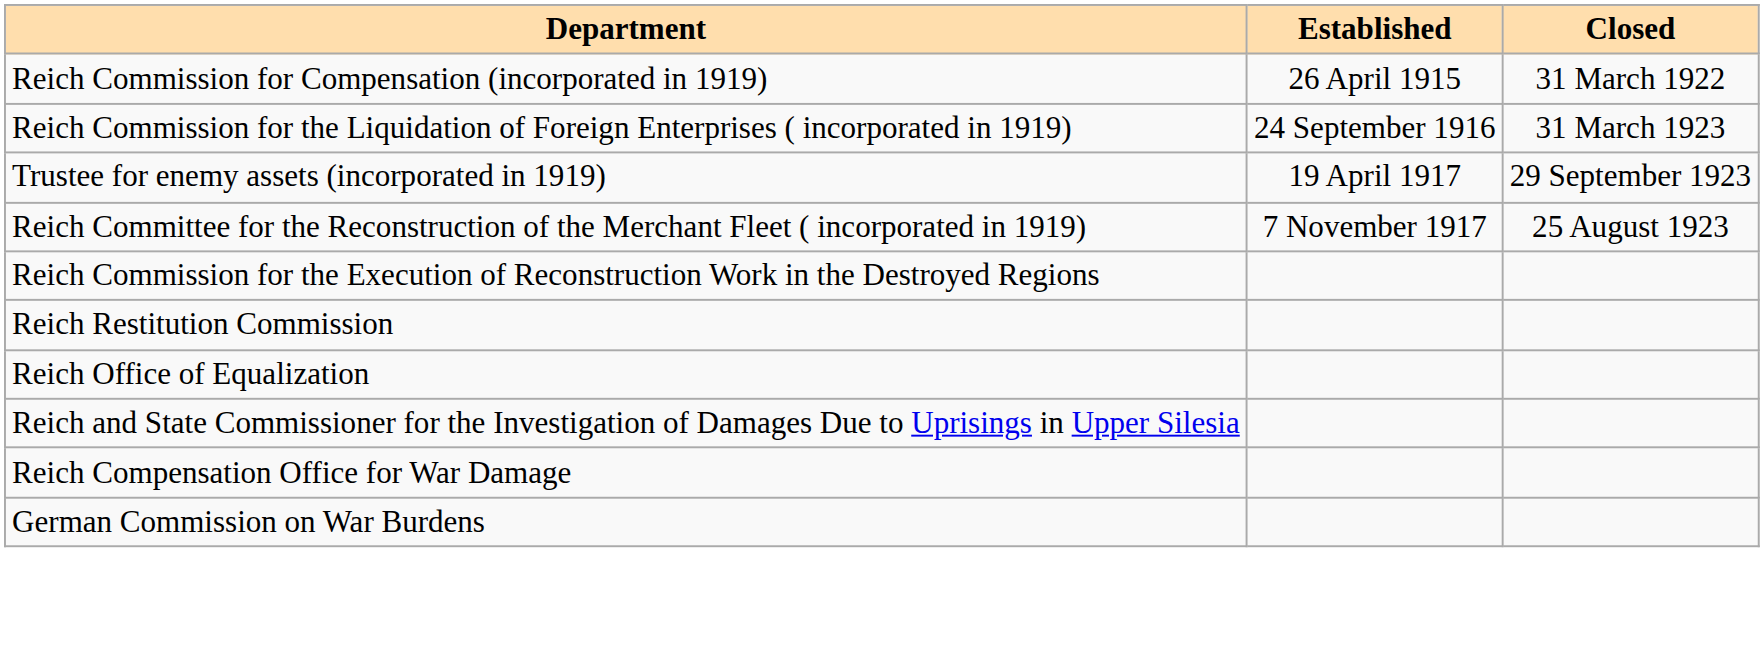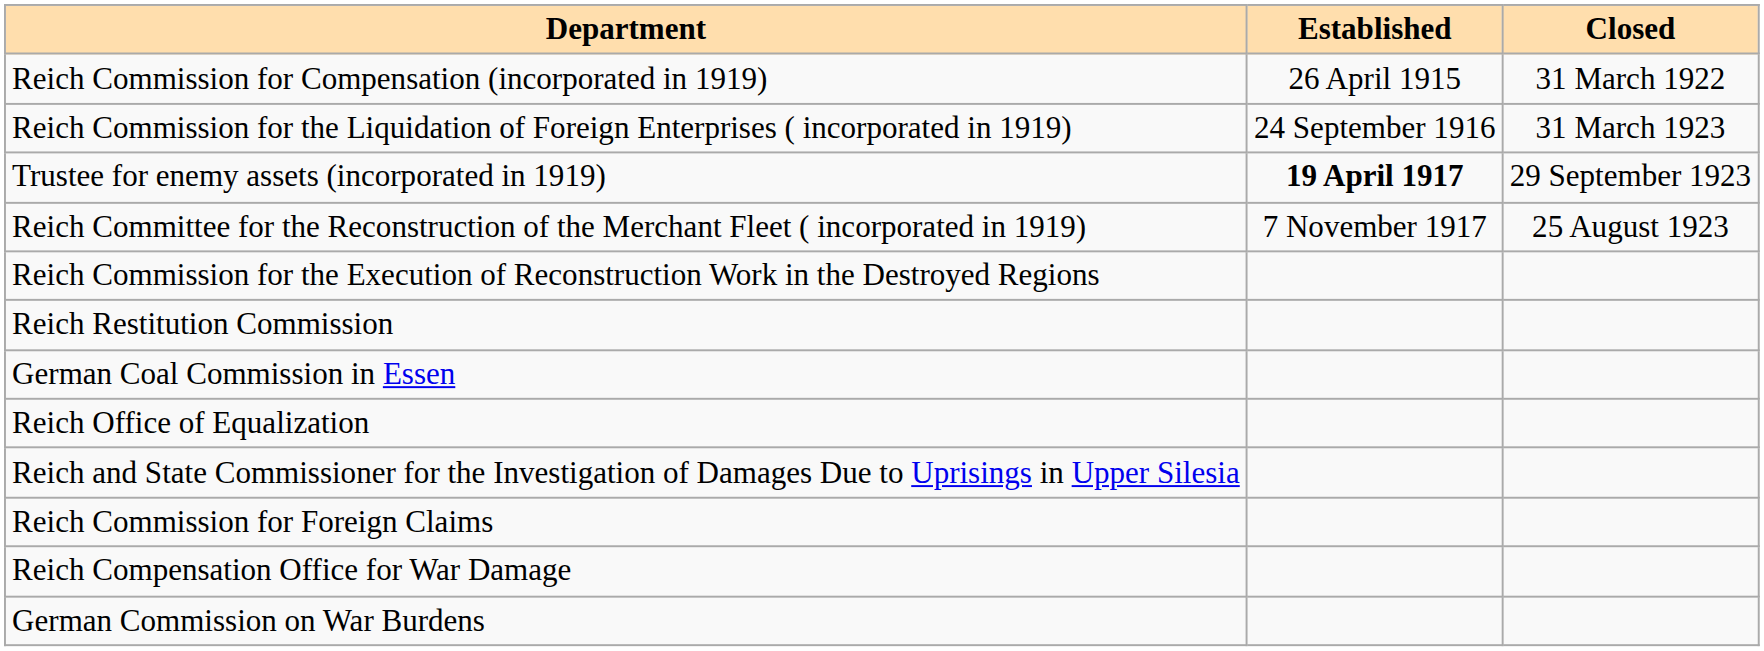 <table class="wikitable" style="text-align:center;">
 <tr>
 <th style="background:#FFDEAD">Department</th>
 <th style="background:#FFDEAD">Established</th>
 <th style="background:#FFDEAD">Closed</th>
 </tr>
 <tr>
 <td style="text-align:left;">Reich Commission for Compensation (incorporated in 1919)</td>
 <td>26 April 1915</td>
 <td>31 March 1922</td>
 </tr>
 <tr>
 <td style="text-align:left;">Reich Commission for the Liquidation of Foreign Enterprises ( incorporated in 1919)</td>
 <td>24 September 1916</td>
 <td>31 March 1923</td>
 </tr>
 <tr>
 <td style="text-align:left;">Trustee for enemy assets (incorporated in 1919)</td>
-<td>19 April 1917</td>
+<td><strong>19 April 1917</strong></td>
 <td>29 September 1923</td>
 </tr>
 <tr>
 <td style="text-align:left;">Reich Committee for the Reconstruction of the Merchant Fleet ( incorporated in 1919)</td>
 <td>7 November 1917</td>
 <td>25 August 1923</td>
 </tr>
 <tr>
 <td style="text-align:left;">Reich Commission for the Execution of Reconstruction Work in the Destroyed Regions</td>
 <td></td>
 <td></td>
 </tr>
 <tr>
 <td style="text-align:left;">Reich Restitution Commission</td>
 <td></td>
 <td></td>
 </tr>
 <tr>
+<td style="text-align:left;">German Coal Commission in <a href='#'>Essen</a></td>
+<td></td>
+<td></td>
+</tr>
+<tr>
 <td style="text-align:left;">Reich Office of Equalization</td>
 <td></td>
 <td></td>
 </tr>
 <tr>
 <td style="text-align:left;">Reich and State Commissioner for the Investigation of Damages Due to <a href='#'>Uprisings</a> in <a href='#'>Upper Silesia</a></td>
+<td></td>
+<td></td>
+</tr>
+<tr>
+<td style="text-align:left;">Reich Commission for Foreign Claims</td>
 <td></td>
 <td></td>
 </tr>
 <tr>
 <td style="text-align:left;">Reich Compensation Office for War Damage</td>
 <td></td>
 <td></td>
 </tr>
 <tr>
 <td style="text-align:left;">German Commission on War Burdens</td>
 <td></td>
 <td></td>
 </tr>
 </table>
